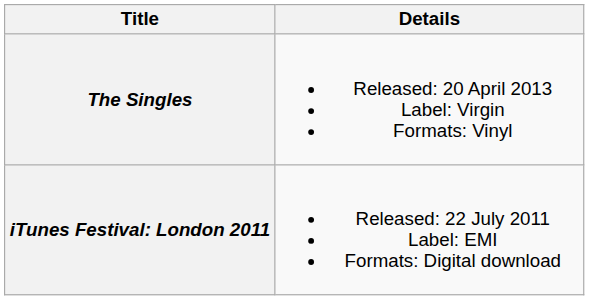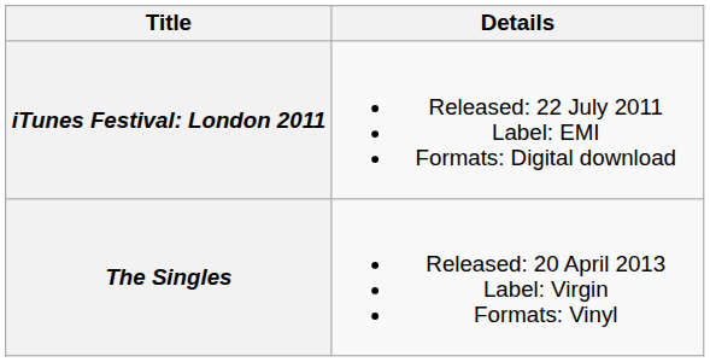 <table class="wikitable plainrowheaders" style="text-align:center;" border="1">
 <tr>
 <th scope="col" style="width:14em;">Title</th>
 <th scope="col" style="width:16em;">Details</th>
 </tr>
 <tr>
+<th scope="row"><em>iTunes Festival: London 2011</em></th>
+<td><br><ul><li>Released: 22 July 2011</li><li>Label: EMI</li><li>Formats: Digital download</li></ul></td>
+</tr>
+<tr>
 <th scope="row"><em>The Singles</em></th>
 <td><br><ul><li>Released: 20 April 2013</li><li>Label: Virgin</li><li>Formats: Vinyl</li></ul></td>
 </tr>
-<tr>
-<th scope="row"><em>iTunes Festival: London 2011</em></th>
-<td><br><ul><li>Released: 22 July 2011</li><li>Label: EMI</li><li>Formats: Digital download</li></ul></td>
-</tr>
 </table>
